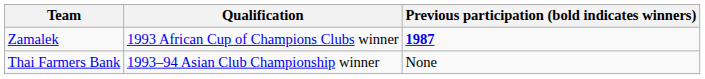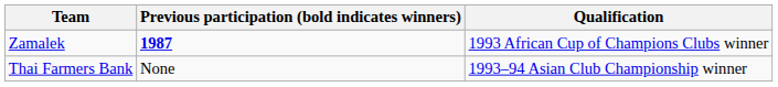 <table class="wikitable">
 <tr>
 <th>Team</th>
+<th>Previous participation (bold indicates winners)</th>
 <th>Qualification</th>
-<th>Previous participation (bold indicates winners)</th>
 </tr>
 <tr>
 <td> <a href='#'>Zamalek</a></td>
+<td><strong><a href='#'>1987</a></strong></td>
 <td><a href='#'>1993 African Cup of Champions Clubs</a> winner</td>
-<td><strong><a href='#'>1987</a></strong></td>
 </tr>
 <tr>
 <td> <a href='#'>Thai Farmers Bank</a></td>
+<td>None</td>
 <td><a href='#'>1993–94 Asian Club Championship</a> winner</td>
-<td>None</td>
 </tr>
 </table>
